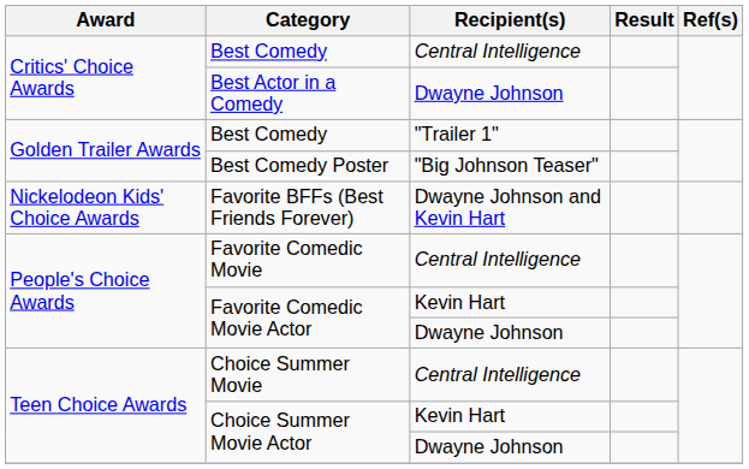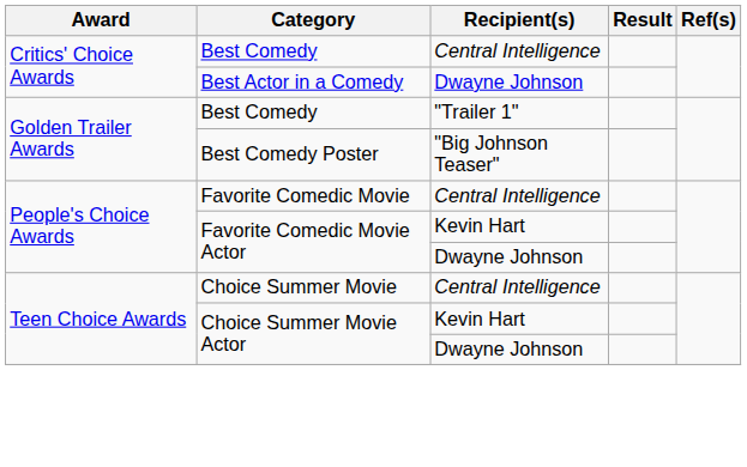 <table class="wikitable sortable">
 <tr>
 <th>Award</th>
 <th>Category</th>
 <th>Recipient(s)</th>
 <th>Result</th>
 <th>Ref(s)</th>
 </tr>
 <tr>
 <td rowspan="2"><a href='#'>Critics' Choice Awards</a></td>
 <td><a href='#'>Best Comedy</a></td>
 <td><em>Central Intelligence</em></td>
 <td></td>
 <td rowspan="2"></td>
 </tr>
 <tr>
 <td><a href='#'>Best Actor in a Comedy</a></td>
 <td><a href='#'>Dwayne Johnson</a></td>
 <td></td>
 </tr>
 <tr>
 <td rowspan="2"><a href='#'>Golden Trailer Awards</a></td>
 <td>Best Comedy</td>
 <td>"Trailer 1"</td>
 <td></td>
 <td rowspan="2"></td>
 </tr>
 <tr>
 <td>Best Comedy Poster</td>
 <td>"Big Johnson Teaser"</td>
-<td></td>
-</tr>
-<tr>
-<td><a href='#'>Nickelodeon Kids' Choice Awards</a></td>
-<td>Favorite BFFs (Best Friends Forever)</td>
-<td>Dwayne Johnson and <a href='#'>Kevin Hart</a></td>
-<td></td>
 <td></td>
 </tr>
 <tr>
 <td rowspan="3"><a href='#'>People's Choice Awards</a></td>
 <td>Favorite Comedic Movie</td>
 <td><em>Central Intelligence</em></td>
 <td></td>
 <td rowspan="3"></td>
 </tr>
 <tr>
 <td rowspan="2">Favorite Comedic Movie Actor</td>
 <td>Kevin Hart</td>
 <td></td>
 </tr>
 <tr>
 <td>Dwayne Johnson</td>
 <td></td>
 </tr>
 <tr>
 <td rowspan="3"><a href='#'>Teen Choice Awards</a></td>
 <td>Choice Summer Movie</td>
 <td><em>Central Intelligence</em></td>
 <td></td>
 <td rowspan="3"></td>
 </tr>
 <tr>
 <td rowspan="2">Choice Summer Movie Actor</td>
 <td>Kevin Hart</td>
 <td></td>
 </tr>
 <tr>
 <td>Dwayne Johnson</td>
 <td></td>
 </tr>
 <tr>
 </tr>
 </table>
